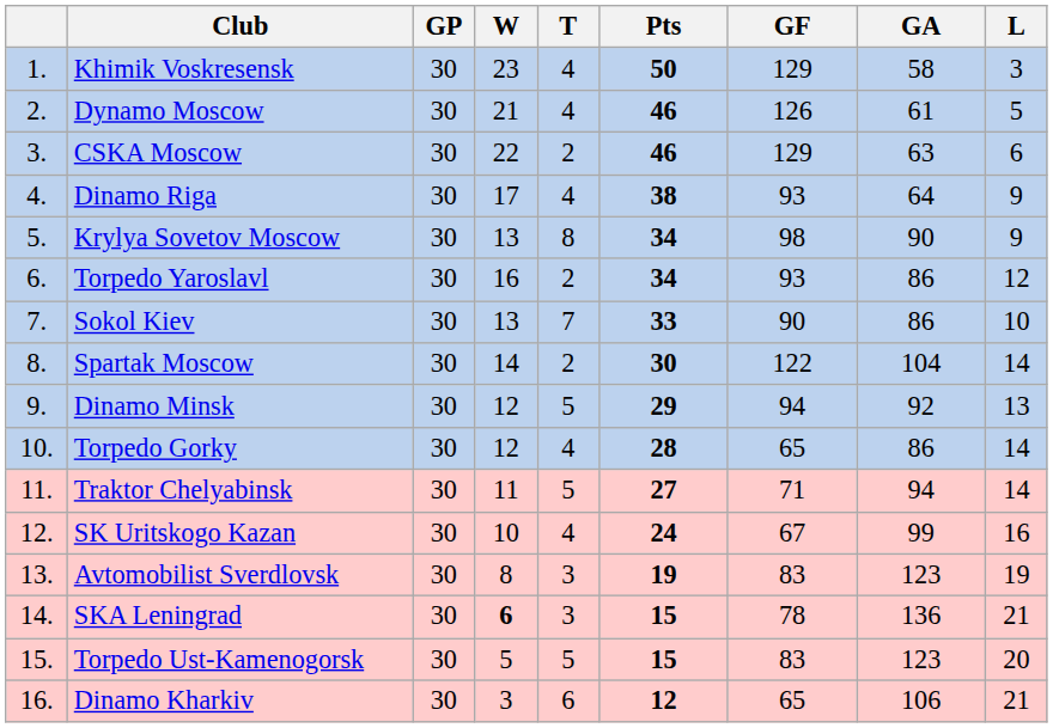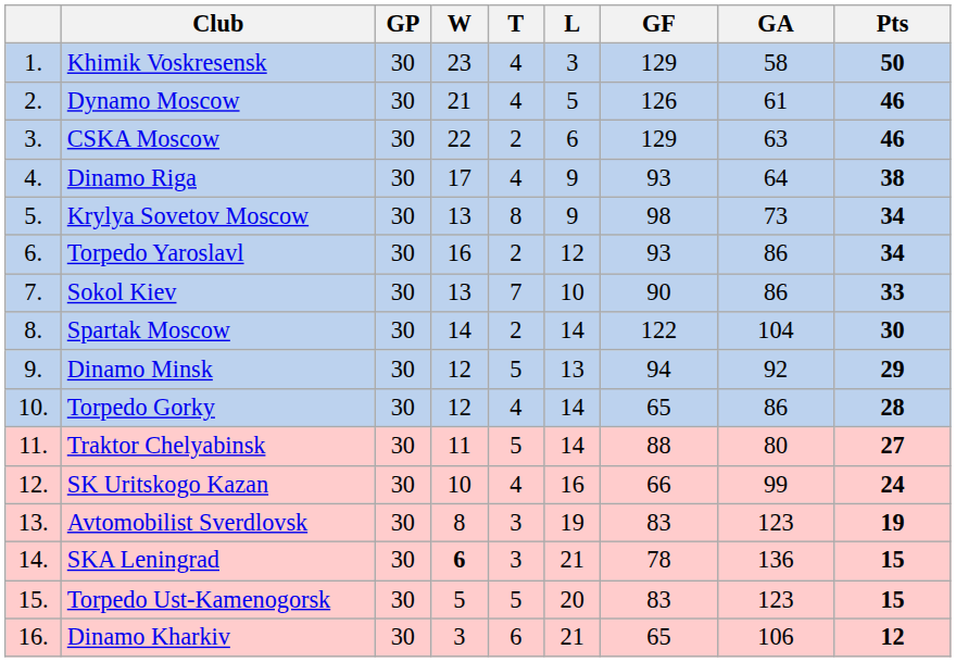 <table class="wikitable">
 <tr>
 <th width="30"></th>
 <th width="200">Club</th>
 <th width="30">GP</th>
 <th width="30">W</th>
 <th width="30">T</th>
-<th width="70">Pts</th>
+<th width="30">L</th>
 <th width="70">GF</th>
 <th width="70">GA</th>
-<th width="30">L</th>
+<th width="70">Pts</th>
 </tr>
 <tr bgcolor="#BCD2EE" align="center">
 <td>1.</td>
 <td align="left"><a href='#'>Khimik Voskresensk</a></td>
 <td>30</td>
 <td>23</td>
 <td>4</td>
-<td><strong>50</strong></td>
+<td>3</td>
 <td>129</td>
 <td>58</td>
-<td>3</td>
+<td><strong>50</strong></td>
 </tr>
 <tr bgcolor="#BCD2EE" align="center">
 <td>2.</td>
 <td align="left"><a href='#'>Dynamo Moscow</a></td>
 <td>30</td>
 <td>21</td>
 <td>4</td>
-<td><strong>46</strong></td>
+<td>5</td>
 <td>126</td>
 <td>61</td>
-<td>5</td>
+<td><strong>46</strong></td>
 </tr>
 <tr bgcolor="#BCD2EE" align="center">
 <td>3.</td>
 <td align="left"><a href='#'>CSKA Moscow</a></td>
 <td>30</td>
 <td>22</td>
 <td>2</td>
-<td><strong>46</strong></td>
+<td>6</td>
 <td>129</td>
 <td>63</td>
-<td>6</td>
+<td><strong>46</strong></td>
 </tr>
 <tr bgcolor="#BCD2EE" align="center">
 <td>4.</td>
 <td align="left"><a href='#'>Dinamo Riga</a></td>
 <td>30</td>
 <td>17</td>
 <td>4</td>
-<td><strong>38</strong></td>
+<td>9</td>
 <td>93</td>
 <td>64</td>
-<td>9</td>
+<td><strong>38</strong></td>
 </tr>
 <tr bgcolor="#BCD2EE" align="center">
 <td>5.</td>
 <td align="left"><a href='#'>Krylya Sovetov Moscow</a></td>
 <td>30</td>
 <td>13</td>
 <td>8</td>
+<td>9</td>
+<td>98</td>
+<td>73</td>
 <td><strong>34</strong></td>
-<td>98</td>
-<td>90</td>
-<td>9</td>
 </tr>
 <tr bgcolor="#BCD2EE" align="center">
 <td>6.</td>
 <td align="left"><a href='#'>Torpedo Yaroslavl</a></td>
 <td>30</td>
 <td>16</td>
 <td>2</td>
-<td><strong>34</strong></td>
+<td>12</td>
 <td>93</td>
 <td>86</td>
-<td>12</td>
+<td><strong>34</strong></td>
 </tr>
 <tr bgcolor="#BCD2EE" align="center">
 <td>7.</td>
 <td align="left"><a href='#'>Sokol Kiev</a></td>
 <td>30</td>
 <td>13</td>
 <td>7</td>
-<td><strong>33</strong></td>
+<td>10</td>
 <td>90</td>
 <td>86</td>
-<td>10</td>
+<td><strong>33</strong></td>
 </tr>
 <tr bgcolor="#BCD2EE" align="center">
 <td>8.</td>
 <td align="left"><a href='#'>Spartak Moscow</a></td>
 <td>30</td>
 <td>14</td>
 <td>2</td>
-<td><strong>30</strong></td>
+<td>14</td>
 <td>122</td>
 <td>104</td>
-<td>14</td>
+<td><strong>30</strong></td>
 </tr>
 <tr bgcolor="#BCD2EE" align="center">
 <td>9.</td>
 <td align="left"><a href='#'>Dinamo Minsk</a></td>
 <td>30</td>
 <td>12</td>
 <td>5</td>
-<td><strong>29</strong></td>
+<td>13</td>
 <td>94</td>
 <td>92</td>
-<td>13</td>
+<td><strong>29</strong></td>
 </tr>
 <tr bgcolor="#BCD2EE" align="center">
 <td>10.</td>
 <td align="left"><a href='#'>Torpedo Gorky</a></td>
 <td>30</td>
 <td>12</td>
 <td>4</td>
-<td><strong>28</strong></td>
+<td>14</td>
 <td>65</td>
 <td>86</td>
-<td>14</td>
+<td><strong>28</strong></td>
 </tr>
 <tr bgcolor="#FFCCCC" align="center">
 <td>11.</td>
 <td align="left"><a href='#'>Traktor Chelyabinsk</a></td>
 <td>30</td>
 <td>11</td>
 <td>5</td>
+<td>14</td>
+<td>88</td>
+<td>80</td>
 <td><strong>27</strong></td>
-<td>71</td>
-<td>94</td>
-<td>14</td>
 </tr>
 <tr bgcolor="#FFCCCC" align="center">
 <td>12.</td>
 <td align="left"><a href='#'>SK Uritskogo Kazan</a></td>
 <td>30</td>
 <td>10</td>
 <td>4</td>
+<td>16</td>
+<td>66</td>
+<td>99</td>
 <td><strong>24</strong></td>
-<td>67</td>
-<td>99</td>
-<td>16</td>
 </tr>
 <tr bgcolor="#FFCCCC" align="center">
 <td>13.</td>
 <td align="left"><a href='#'>Avtomobilist Sverdlovsk</a></td>
 <td>30</td>
 <td>8</td>
 <td>3</td>
-<td><strong>19</strong></td>
+<td>19</td>
 <td>83</td>
 <td>123</td>
-<td>19</td>
+<td><strong>19</strong></td>
 </tr>
 <tr bgcolor="#FFCCCC" align="center">
 <td>14.</td>
 <td align="left"><a href='#'>SKA Leningrad</a></td>
 <td>30</td>
 <td><strong>6</strong></td>
 <td>3</td>
-<td><strong>15</strong></td>
+<td>21</td>
 <td>78</td>
 <td>136</td>
-<td>21</td>
+<td><strong>15</strong></td>
 </tr>
 <tr bgcolor="#FFCCCC" align="center">
 <td>15.</td>
 <td align="left"><a href='#'>Torpedo Ust-Kamenogorsk</a></td>
 <td>30</td>
 <td>5</td>
 <td>5</td>
-<td><strong>15</strong></td>
+<td>20</td>
 <td>83</td>
 <td>123</td>
-<td>20</td>
+<td><strong>15</strong></td>
 </tr>
 <tr bgcolor="#FFCCCC" align="center">
 <td>16.</td>
 <td align="left"><a href='#'>Dinamo Kharkiv</a></td>
 <td>30</td>
 <td>3</td>
 <td>6</td>
-<td><strong>12</strong></td>
+<td>21</td>
 <td>65</td>
 <td>106</td>
-<td>21</td>
+<td><strong>12</strong></td>
 </tr>
 </table>
